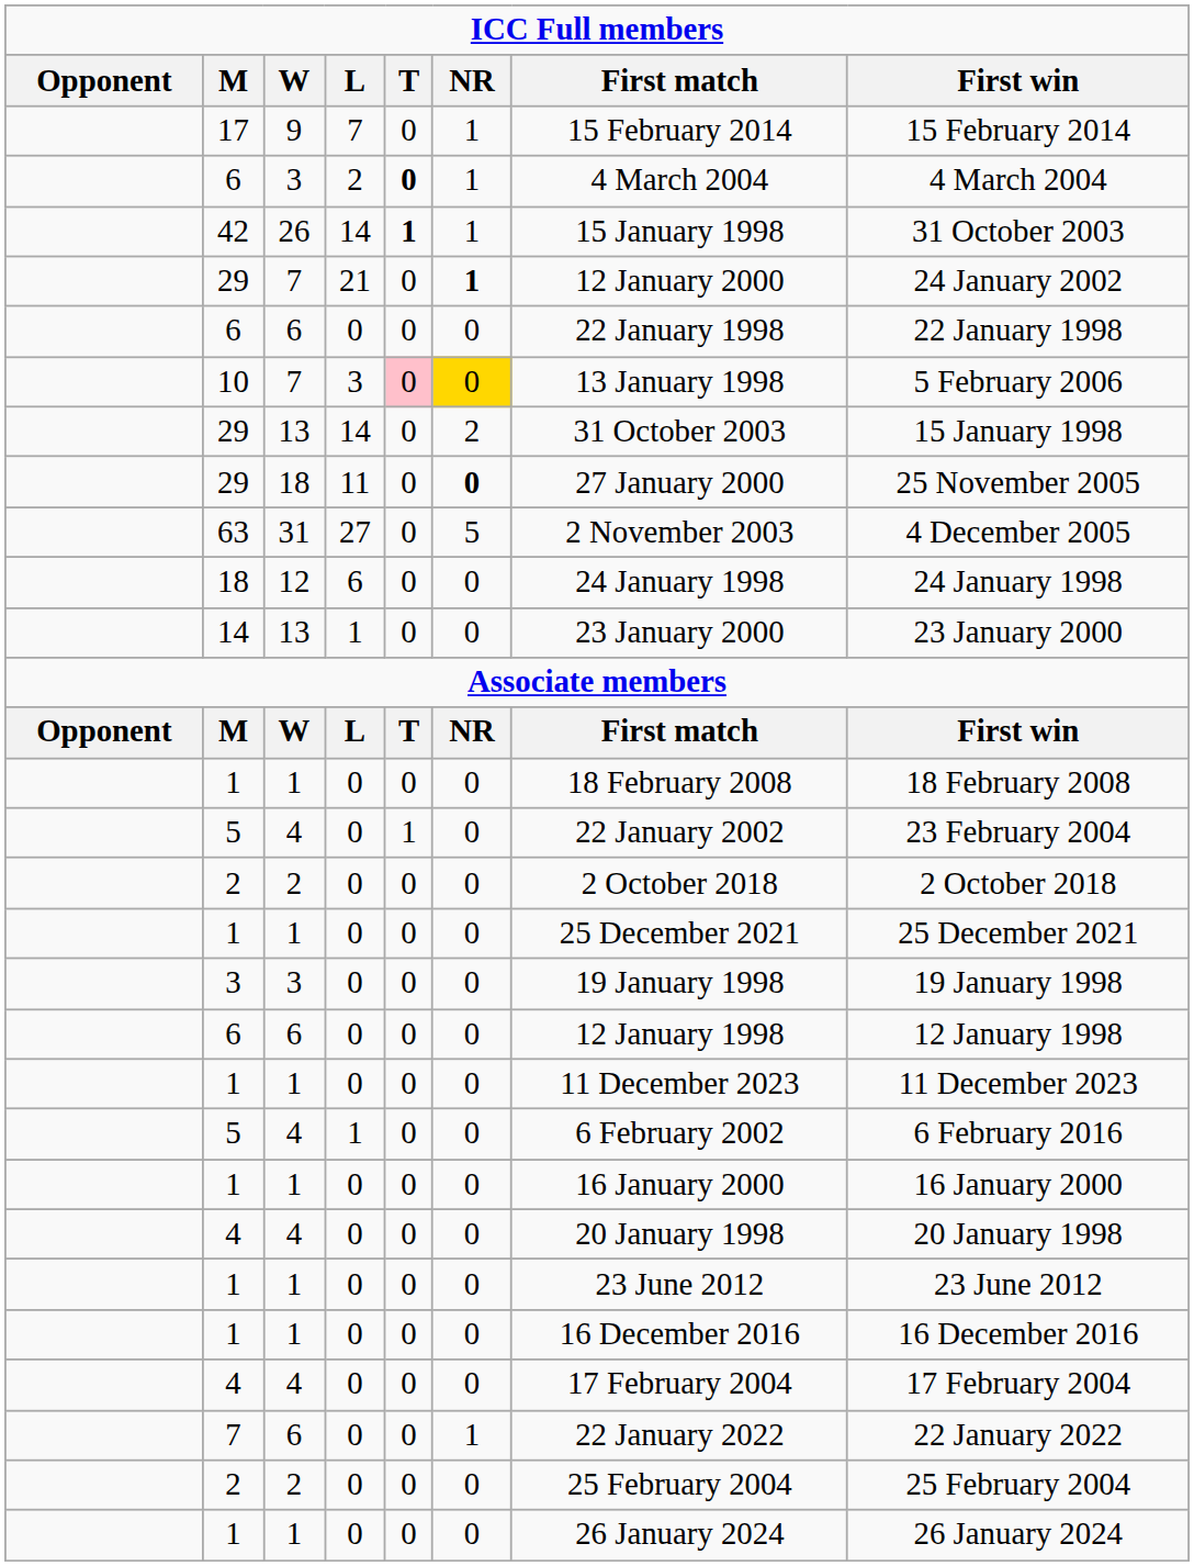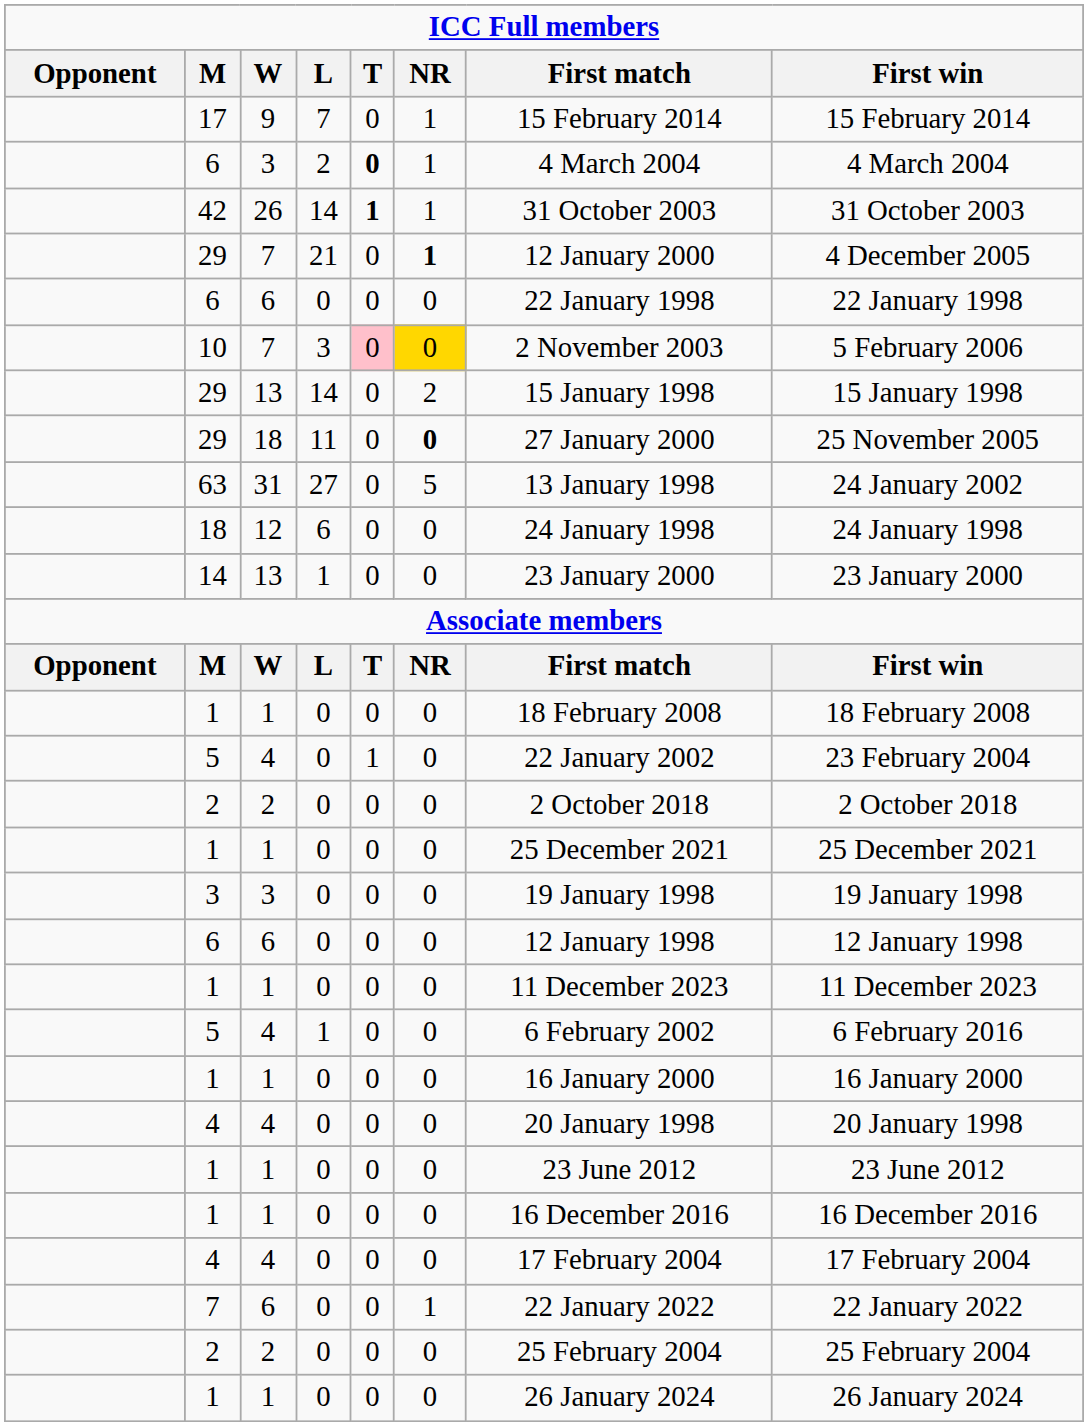 <table class="wikitable" style="text-align: center; width: 600px">
 <tr>
 <td colspan="30" style="text-align: center;"><strong><a href='#'>ICC Full members</a></strong></td>
 </tr>
 <tr>
 <th>Opponent</th>
 <th>M</th>
 <th>W</th>
 <th>L</th>
 <th>T</th>
 <th>NR</th>
 <th>First match</th>
 <th>First win</th>
 </tr>
 <tr>
 <td align=left></td>
 <td>17</td>
 <td>9</td>
 <td>7</td>
 <td>0</td>
 <td>1</td>
 <td>15 February 2014</td>
 <td>15 February 2014</td>
 </tr>
 <tr>
 <td align=left></td>
 <td>6</td>
 <td>3</td>
 <td>2</td>
 <td><strong>0</strong></td>
 <td>1</td>
 <td>4 March 2004</td>
 <td>4 March 2004</td>
 </tr>
 <tr>
 <td align=left></td>
 <td>42</td>
 <td>26</td>
 <td>14</td>
 <td><strong>1</strong></td>
 <td>1</td>
-<td>15 January 1998</td>
+<td>31 October 2003</td>
 <td>31 October 2003</td>
 </tr>
 <tr>
 <td align=left></td>
 <td>29</td>
 <td>7</td>
 <td>21</td>
 <td>0</td>
 <td><strong>1</strong></td>
 <td>12 January 2000</td>
-<td>24 January 2002</td>
+<td>4 December 2005</td>
 </tr>
 <tr>
 <td align=left></td>
 <td>6</td>
 <td>6</td>
 <td>0</td>
 <td>0</td>
 <td>0</td>
 <td>22 January 1998</td>
 <td>22 January 1998</td>
 </tr>
 <tr>
 <td align=left></td>
 <td>10</td>
 <td>7</td>
 <td>3</td>
 <td style="background: pink;">0</td>
 <td style="background: gold;">0</td>
-<td>13 January 1998</td>
+<td>2 November 2003</td>
 <td>5 February 2006</td>
 </tr>
 <tr>
 <td align=left></td>
 <td>29</td>
 <td>13</td>
 <td>14</td>
 <td>0</td>
 <td>2</td>
-<td>31 October 2003</td>
+<td>15 January 1998</td>
 <td>15 January 1998</td>
 </tr>
 <tr>
 <td align=left></td>
 <td>29</td>
 <td>18</td>
 <td>11</td>
 <td>0</td>
 <td><strong>0</strong></td>
 <td>27 January 2000</td>
 <td>25 November 2005</td>
 </tr>
 <tr>
 <td align=left></td>
 <td>63</td>
 <td>31</td>
 <td>27</td>
 <td>0</td>
 <td>5</td>
-<td>2 November 2003</td>
-<td>4 December 2005</td>
+<td>13 January 1998</td>
+<td>24 January 2002</td>
 </tr>
 <tr>
 <td align=left></td>
 <td>18</td>
 <td>12</td>
 <td>6</td>
 <td>0</td>
 <td>0</td>
 <td>24 January 1998</td>
 <td>24 January 1998</td>
 </tr>
 <tr>
 <td align=left></td>
 <td>14</td>
 <td>13</td>
 <td>1</td>
 <td>0</td>
 <td>0</td>
 <td>23 January 2000</td>
 <td>23 January 2000</td>
 </tr>
 <tr>
 <td colspan="30" style="text-align: center;"><strong><a href='#'>Associate members</a></strong></td>
 </tr>
 <tr>
 <th>Opponent</th>
 <th>M</th>
 <th>W</th>
 <th>L</th>
 <th>T</th>
 <th>NR</th>
 <th>First match</th>
 <th>First win</th>
 </tr>
 <tr>
 <td align=left></td>
 <td>1</td>
 <td>1</td>
 <td>0</td>
 <td>0</td>
 <td>0</td>
 <td>18 February 2008</td>
 <td>18 February 2008</td>
 </tr>
 <tr>
 <td align=left></td>
 <td>5</td>
 <td>4</td>
 <td>0</td>
 <td>1</td>
 <td>0</td>
 <td>22 January 2002</td>
 <td>23 February 2004</td>
 </tr>
 <tr>
 <td align=left></td>
 <td>2</td>
 <td>2</td>
 <td>0</td>
 <td>0</td>
 <td>0</td>
 <td>2 October 2018</td>
 <td>2 October 2018</td>
 </tr>
 <tr>
 <td align=left></td>
 <td>1</td>
 <td>1</td>
 <td>0</td>
 <td>0</td>
 <td>0</td>
 <td>25 December  2021</td>
 <td>25 December 2021</td>
 </tr>
 <tr>
 <td align=left></td>
 <td>3</td>
 <td>3</td>
 <td>0</td>
 <td>0</td>
 <td>0</td>
 <td>19 January 1998</td>
 <td>19 January 1998</td>
 </tr>
 <tr>
 <td align=left></td>
 <td>6</td>
 <td>6</td>
 <td>0</td>
 <td>0</td>
 <td>0</td>
 <td>12 January 1998</td>
 <td>12 January 1998</td>
 </tr>
 <tr>
 <td align=left></td>
 <td>1</td>
 <td>1</td>
 <td>0</td>
 <td>0</td>
 <td>0</td>
 <td>11 December 2023</td>
 <td>11 December 2023</td>
 </tr>
 <tr>
 <td align=left></td>
 <td>5</td>
 <td>4</td>
 <td>1</td>
 <td>0</td>
 <td>0</td>
 <td>6 February 2002</td>
 <td>6 February 2016</td>
 </tr>
 <tr>
 <td align=left></td>
 <td>1</td>
 <td>1</td>
 <td>0</td>
 <td>0</td>
 <td>0</td>
 <td>16 January 2000</td>
 <td>16 January 2000</td>
 </tr>
 <tr>
 <td align=left></td>
 <td>4</td>
 <td>4</td>
 <td>0</td>
 <td>0</td>
 <td>0</td>
 <td>20 January 1998</td>
 <td>20 January 1998</td>
 </tr>
 <tr>
 <td align=left></td>
 <td>1</td>
 <td>1</td>
 <td>0</td>
 <td>0</td>
 <td>0</td>
 <td>23 June 2012</td>
 <td>23 June 2012</td>
 </tr>
 <tr>
 <td align=left></td>
 <td>1</td>
 <td>1</td>
 <td>0</td>
 <td>0</td>
 <td>0</td>
 <td>16 December  2016</td>
 <td>16 December 2016</td>
 </tr>
 <tr>
 <td align=left></td>
 <td>4</td>
 <td>4</td>
 <td>0</td>
 <td>0</td>
 <td>0</td>
 <td>17 February 2004</td>
 <td>17 February 2004</td>
 </tr>
 <tr>
 <td align=left></td>
 <td>7</td>
 <td>6</td>
 <td>0</td>
 <td>0</td>
 <td>1</td>
 <td>22 January 2022</td>
 <td>22 January 2022</td>
 </tr>
 <tr>
 <td align=left></td>
 <td>2</td>
 <td>2</td>
 <td>0</td>
 <td>0</td>
 <td>0</td>
 <td>25 February 2004</td>
 <td>25 February 2004</td>
 </tr>
 <tr>
 <td align=left></td>
 <td>1</td>
 <td>1</td>
 <td>0</td>
 <td>0</td>
 <td>0</td>
 <td>26 January 2024</td>
 <td>26 January 2024</td>
 </tr>
 <tr>
 </tr>
 </table>
